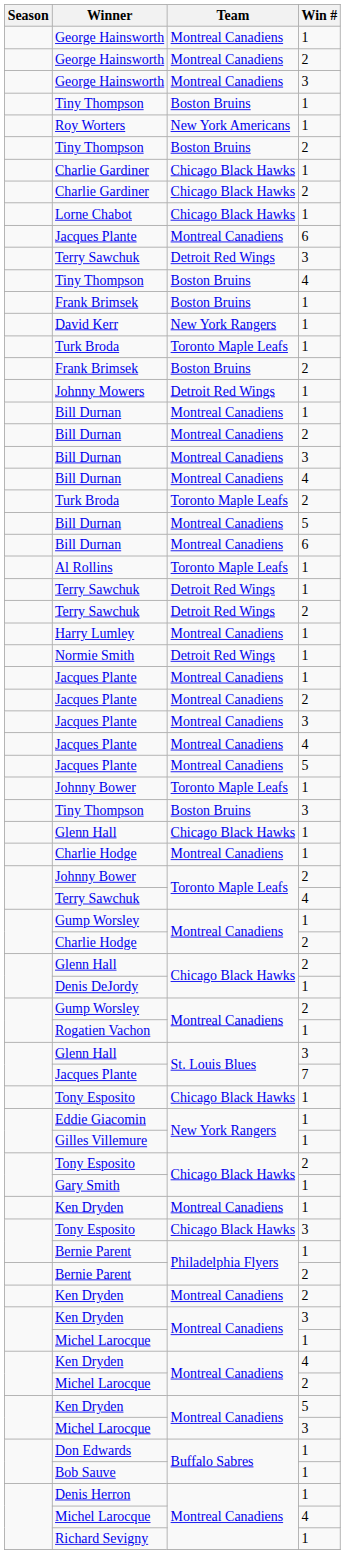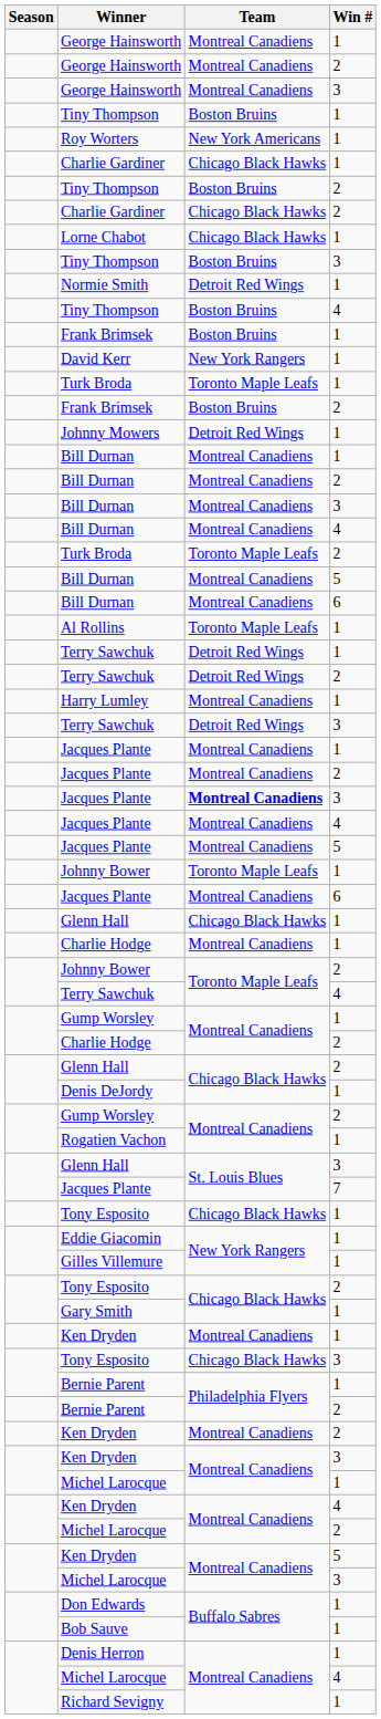 <table class="wikitable sortable" style="margin: 1em 1em 1em 0; background: #f9f9f9; border: 1px #aaa solid; border-collapse: collapse">
 <tr>
 <th>Season</th>
 <th>Winner</th>
 <th>Team</th>
 <th>Win #</th>
 </tr>
 <tr>
 <td></td>
 <td><a href='#'>George Hainsworth</a></td>
 <td><a href='#'>Montreal Canadiens</a></td>
 <td>1</td>
 </tr>
 <tr>
 <td></td>
 <td><a href='#'>George Hainsworth</a></td>
 <td><a href='#'>Montreal Canadiens</a></td>
 <td>2</td>
 </tr>
 <tr>
 <td></td>
 <td><a href='#'>George Hainsworth</a></td>
 <td><a href='#'>Montreal Canadiens</a></td>
 <td>3</td>
 </tr>
 <tr>
 <td></td>
 <td><a href='#'>Tiny Thompson</a></td>
 <td><a href='#'>Boston Bruins</a></td>
 <td>1</td>
 </tr>
 <tr>
 <td></td>
 <td><a href='#'>Roy Worters</a></td>
 <td><a href='#'>New York Americans</a></td>
 <td>1</td>
 </tr>
 <tr>
 <td></td>
+<td><a href='#'>Charlie Gardiner</a></td>
+<td><a href='#'>Chicago Black Hawks</a></td>
+<td>1</td>
+</tr>
+<tr>
+<td></td>
 <td><a href='#'>Tiny Thompson</a></td>
 <td><a href='#'>Boston Bruins</a></td>
 <td>2</td>
-</tr>
-<tr>
-<td></td>
-<td><a href='#'>Charlie Gardiner</a></td>
-<td><a href='#'>Chicago Black Hawks</a></td>
-<td>1</td>
 </tr>
 <tr>
 <td></td>
 <td><a href='#'>Charlie Gardiner</a></td>
 <td><a href='#'>Chicago Black Hawks</a></td>
 <td>2</td>
 </tr>
 <tr>
 <td></td>
 <td><a href='#'>Lorne Chabot</a></td>
 <td><a href='#'>Chicago Black Hawks</a></td>
 <td>1</td>
 </tr>
 <tr>
 <td></td>
-<td><a href='#'>Jacques Plante</a></td>
-<td><a href='#'>Montreal Canadiens</a></td>
-<td>6</td>
+<td><a href='#'>Tiny Thompson</a></td>
+<td><a href='#'>Boston Bruins</a></td>
+<td>3</td>
 </tr>
 <tr>
 <td></td>
-<td><a href='#'>Terry Sawchuk</a></td>
+<td><a href='#'>Normie Smith</a></td>
 <td><a href='#'>Detroit Red Wings</a></td>
-<td>3</td>
+<td>1</td>
 </tr>
 <tr>
 <td></td>
 <td><a href='#'>Tiny Thompson</a></td>
 <td><a href='#'>Boston Bruins</a></td>
 <td>4</td>
 </tr>
 <tr>
 <td></td>
 <td><a href='#'>Frank Brimsek</a></td>
 <td><a href='#'>Boston Bruins</a></td>
 <td>1</td>
 </tr>
 <tr>
 <td></td>
 <td><a href='#'>David Kerr</a></td>
 <td><a href='#'>New York Rangers</a></td>
 <td>1</td>
 </tr>
 <tr>
 <td></td>
 <td><a href='#'>Turk Broda</a></td>
 <td><a href='#'>Toronto Maple Leafs</a></td>
 <td>1</td>
 </tr>
 <tr>
 <td></td>
 <td><a href='#'>Frank Brimsek</a></td>
 <td><a href='#'>Boston Bruins</a></td>
 <td>2</td>
 </tr>
 <tr>
 <td></td>
 <td><a href='#'>Johnny Mowers</a></td>
 <td><a href='#'>Detroit Red Wings</a></td>
 <td>1</td>
 </tr>
 <tr>
 <td></td>
 <td><a href='#'>Bill Durnan</a></td>
 <td><a href='#'>Montreal Canadiens</a></td>
 <td>1</td>
 </tr>
 <tr>
 <td></td>
 <td><a href='#'>Bill Durnan</a></td>
 <td><a href='#'>Montreal Canadiens</a></td>
 <td>2</td>
 </tr>
 <tr>
 <td></td>
 <td><a href='#'>Bill Durnan</a></td>
 <td><a href='#'>Montreal Canadiens</a></td>
 <td>3</td>
 </tr>
 <tr>
 <td></td>
 <td><a href='#'>Bill Durnan</a></td>
 <td><a href='#'>Montreal Canadiens</a></td>
 <td>4</td>
 </tr>
 <tr>
 <td></td>
 <td><a href='#'>Turk Broda</a></td>
 <td><a href='#'>Toronto Maple Leafs</a></td>
 <td>2</td>
 </tr>
 <tr>
 <td></td>
 <td><a href='#'>Bill Durnan</a></td>
 <td><a href='#'>Montreal Canadiens</a></td>
 <td>5</td>
 </tr>
 <tr>
 <td></td>
 <td><a href='#'>Bill Durnan</a></td>
 <td><a href='#'>Montreal Canadiens</a></td>
 <td>6</td>
 </tr>
 <tr>
 <td></td>
 <td><a href='#'>Al Rollins</a></td>
 <td><a href='#'>Toronto Maple Leafs</a></td>
 <td>1</td>
 </tr>
 <tr>
 <td></td>
 <td><a href='#'>Terry Sawchuk</a></td>
 <td><a href='#'>Detroit Red Wings</a></td>
 <td>1</td>
 </tr>
 <tr>
 <td></td>
 <td><a href='#'>Terry Sawchuk</a></td>
 <td><a href='#'>Detroit Red Wings</a></td>
 <td>2</td>
 </tr>
 <tr>
 <td></td>
 <td><a href='#'>Harry Lumley</a></td>
 <td><a href='#'>Montreal Canadiens</a></td>
 <td>1</td>
 </tr>
 <tr>
 <td></td>
-<td><a href='#'>Normie Smith</a></td>
+<td><a href='#'>Terry Sawchuk</a></td>
 <td><a href='#'>Detroit Red Wings</a></td>
-<td>1</td>
+<td>3</td>
 </tr>
 <tr>
 <td></td>
 <td><a href='#'>Jacques Plante</a></td>
 <td><a href='#'>Montreal Canadiens</a></td>
 <td>1</td>
 </tr>
 <tr>
 <td></td>
 <td><a href='#'>Jacques Plante</a></td>
 <td><a href='#'>Montreal Canadiens</a></td>
 <td>2</td>
 </tr>
 <tr>
 <td></td>
 <td><a href='#'>Jacques Plante</a></td>
-<td><a href='#'>Montreal Canadiens</a></td>
+<td><strong><a href='#'>Montreal Canadiens</a></strong></td>
 <td>3</td>
 </tr>
 <tr>
 <td></td>
 <td><a href='#'>Jacques Plante</a></td>
 <td><a href='#'>Montreal Canadiens</a></td>
 <td>4</td>
 </tr>
 <tr>
 <td></td>
 <td><a href='#'>Jacques Plante</a></td>
 <td><a href='#'>Montreal Canadiens</a></td>
 <td>5</td>
 </tr>
 <tr>
 <td></td>
 <td><a href='#'>Johnny Bower</a></td>
 <td><a href='#'>Toronto Maple Leafs</a></td>
 <td>1</td>
 </tr>
 <tr>
 <td></td>
-<td><a href='#'>Tiny Thompson</a></td>
-<td><a href='#'>Boston Bruins</a></td>
-<td>3</td>
+<td><a href='#'>Jacques Plante</a></td>
+<td><a href='#'>Montreal Canadiens</a></td>
+<td>6</td>
 </tr>
 <tr>
 <td></td>
 <td><a href='#'>Glenn Hall</a></td>
 <td><a href='#'>Chicago Black Hawks</a></td>
 <td>1</td>
 </tr>
 <tr>
 <td></td>
 <td><a href='#'>Charlie Hodge</a></td>
 <td><a href='#'>Montreal Canadiens</a></td>
 <td>1</td>
 </tr>
 <tr>
 <td rowspan="2"></td>
 <td><a href='#'>Johnny Bower</a></td>
 <td rowspan="2"><a href='#'>Toronto Maple Leafs</a></td>
 <td>2</td>
 </tr>
 <tr>
 <td><a href='#'>Terry Sawchuk</a></td>
 <td>4</td>
 </tr>
 <tr>
 <td rowspan="2"></td>
 <td><a href='#'>Gump Worsley</a></td>
 <td rowspan="2"><a href='#'>Montreal Canadiens</a></td>
 <td>1</td>
 </tr>
 <tr>
 <td><a href='#'>Charlie Hodge</a></td>
 <td>2</td>
 </tr>
 <tr>
 <td rowspan="2"></td>
 <td><a href='#'>Glenn Hall</a></td>
 <td rowspan="2"><a href='#'>Chicago Black Hawks</a></td>
 <td>2</td>
 </tr>
 <tr>
 <td><a href='#'>Denis DeJordy</a></td>
 <td>1</td>
 </tr>
 <tr>
 <td rowspan="2"></td>
 <td><a href='#'>Gump Worsley</a></td>
 <td rowspan="2"><a href='#'>Montreal Canadiens</a></td>
 <td>2</td>
 </tr>
 <tr>
 <td><a href='#'>Rogatien Vachon</a></td>
 <td>1</td>
 </tr>
 <tr>
 <td rowspan="2"></td>
 <td><a href='#'>Glenn Hall</a></td>
 <td rowspan="2"><a href='#'>St. Louis Blues</a></td>
 <td>3</td>
 </tr>
 <tr>
 <td><a href='#'>Jacques Plante</a></td>
 <td>7</td>
 </tr>
 <tr>
 <td></td>
 <td><a href='#'>Tony Esposito</a></td>
 <td><a href='#'>Chicago Black Hawks</a></td>
 <td>1</td>
 </tr>
 <tr>
 <td rowspan="2"></td>
 <td><a href='#'>Eddie Giacomin</a></td>
 <td rowspan="2"><a href='#'>New York Rangers</a></td>
 <td>1</td>
 </tr>
 <tr>
 <td><a href='#'>Gilles Villemure</a></td>
 <td>1</td>
 </tr>
 <tr>
 <td rowspan="2"></td>
 <td><a href='#'>Tony Esposito</a></td>
 <td rowspan="2"><a href='#'>Chicago Black Hawks</a></td>
 <td>2</td>
 </tr>
 <tr>
 <td><a href='#'>Gary Smith</a></td>
 <td>1</td>
 </tr>
 <tr>
 <td></td>
 <td><a href='#'>Ken Dryden</a></td>
 <td><a href='#'>Montreal Canadiens</a></td>
 <td>1</td>
 </tr>
 <tr>
 <td rowspan="2"></td>
 <td><a href='#'>Tony Esposito</a></td>
 <td><a href='#'>Chicago Black Hawks</a></td>
 <td>3</td>
 </tr>
 <tr>
 <td><a href='#'>Bernie Parent</a></td>
 <td rowspan="2"><a href='#'>Philadelphia Flyers</a></td>
 <td>1</td>
 </tr>
 <tr>
 <td></td>
 <td><a href='#'>Bernie Parent</a></td>
 <td>2</td>
 </tr>
 <tr>
 <td></td>
 <td><a href='#'>Ken Dryden</a></td>
 <td><a href='#'>Montreal Canadiens</a></td>
 <td>2</td>
 </tr>
 <tr>
 <td rowspan="2"></td>
 <td><a href='#'>Ken Dryden</a></td>
 <td rowspan="2"><a href='#'>Montreal Canadiens</a></td>
 <td>3</td>
 </tr>
 <tr>
 <td><a href='#'>Michel Larocque</a></td>
 <td>1</td>
 </tr>
 <tr>
 <td rowspan="2"></td>
 <td><a href='#'>Ken Dryden</a></td>
 <td rowspan="2"><a href='#'>Montreal Canadiens</a></td>
 <td>4</td>
 </tr>
 <tr>
 <td><a href='#'>Michel Larocque</a></td>
 <td>2</td>
 </tr>
 <tr>
 <td rowspan="2"></td>
 <td><a href='#'>Ken Dryden</a></td>
 <td rowspan="2"><a href='#'>Montreal Canadiens</a></td>
 <td>5</td>
 </tr>
 <tr>
 <td><a href='#'>Michel Larocque</a></td>
 <td>3</td>
 </tr>
 <tr>
 <td rowspan="2"></td>
 <td><a href='#'>Don Edwards</a></td>
 <td rowspan="2"><a href='#'>Buffalo Sabres</a></td>
 <td>1</td>
 </tr>
 <tr>
 <td><a href='#'>Bob Sauve</a></td>
 <td>1</td>
 </tr>
 <tr>
 <td rowspan="3"></td>
 <td><a href='#'>Denis Herron</a></td>
 <td rowspan="3"><a href='#'>Montreal Canadiens</a></td>
 <td>1</td>
 </tr>
 <tr>
 <td><a href='#'>Michel Larocque</a></td>
 <td>4</td>
 </tr>
 <tr>
 <td><a href='#'>Richard Sevigny</a></td>
 <td>1</td>
 </tr>
 </table>
